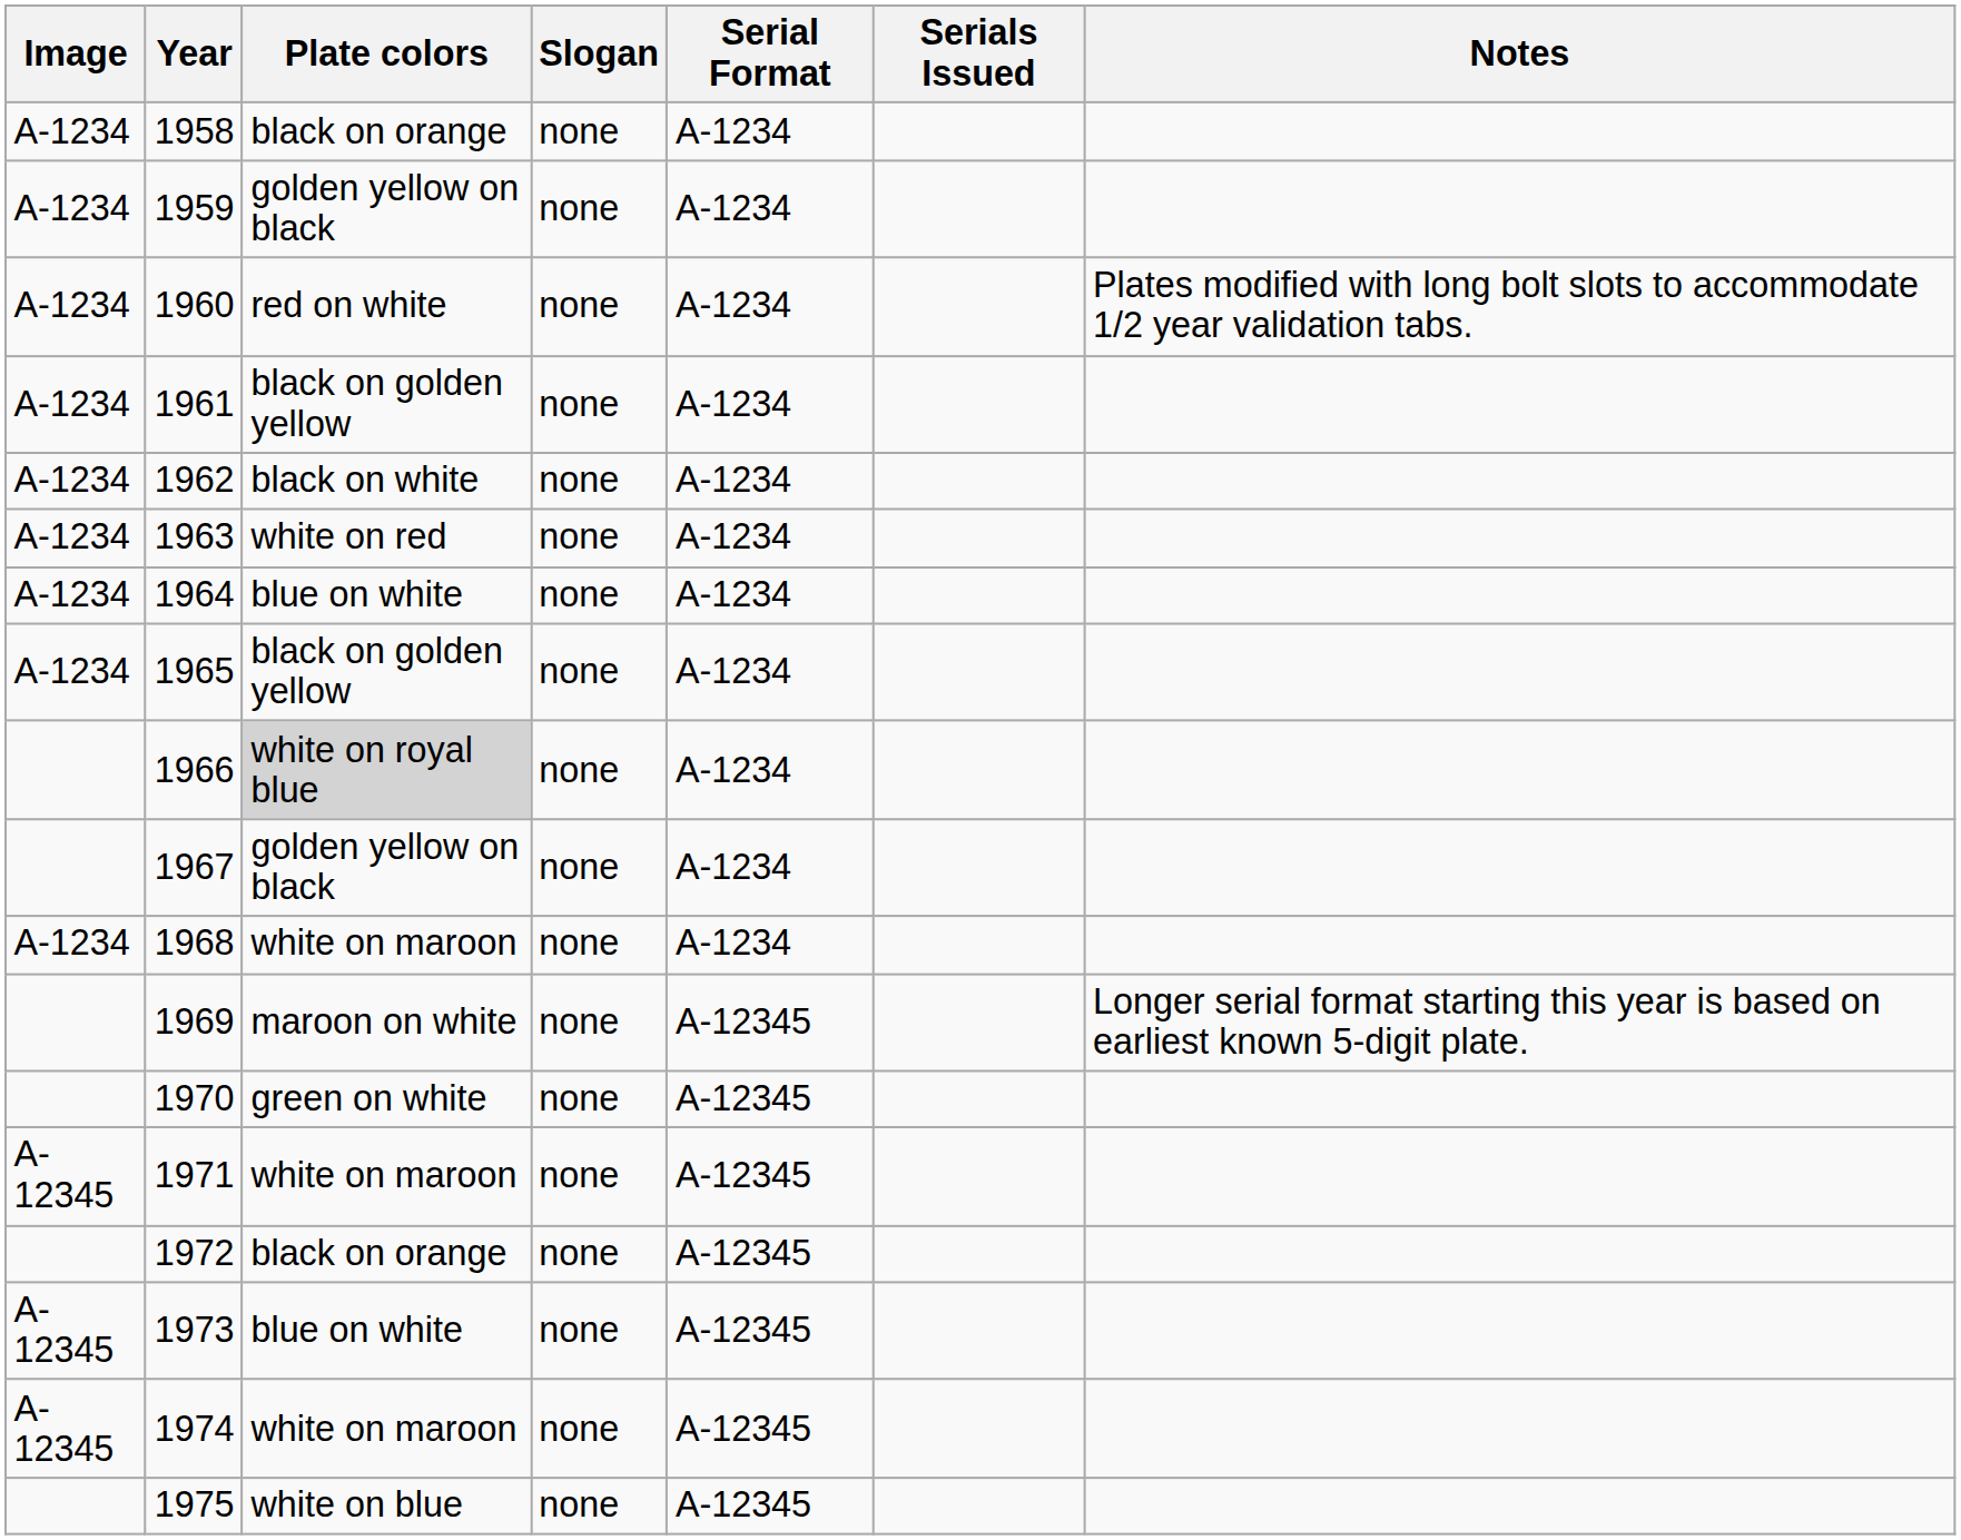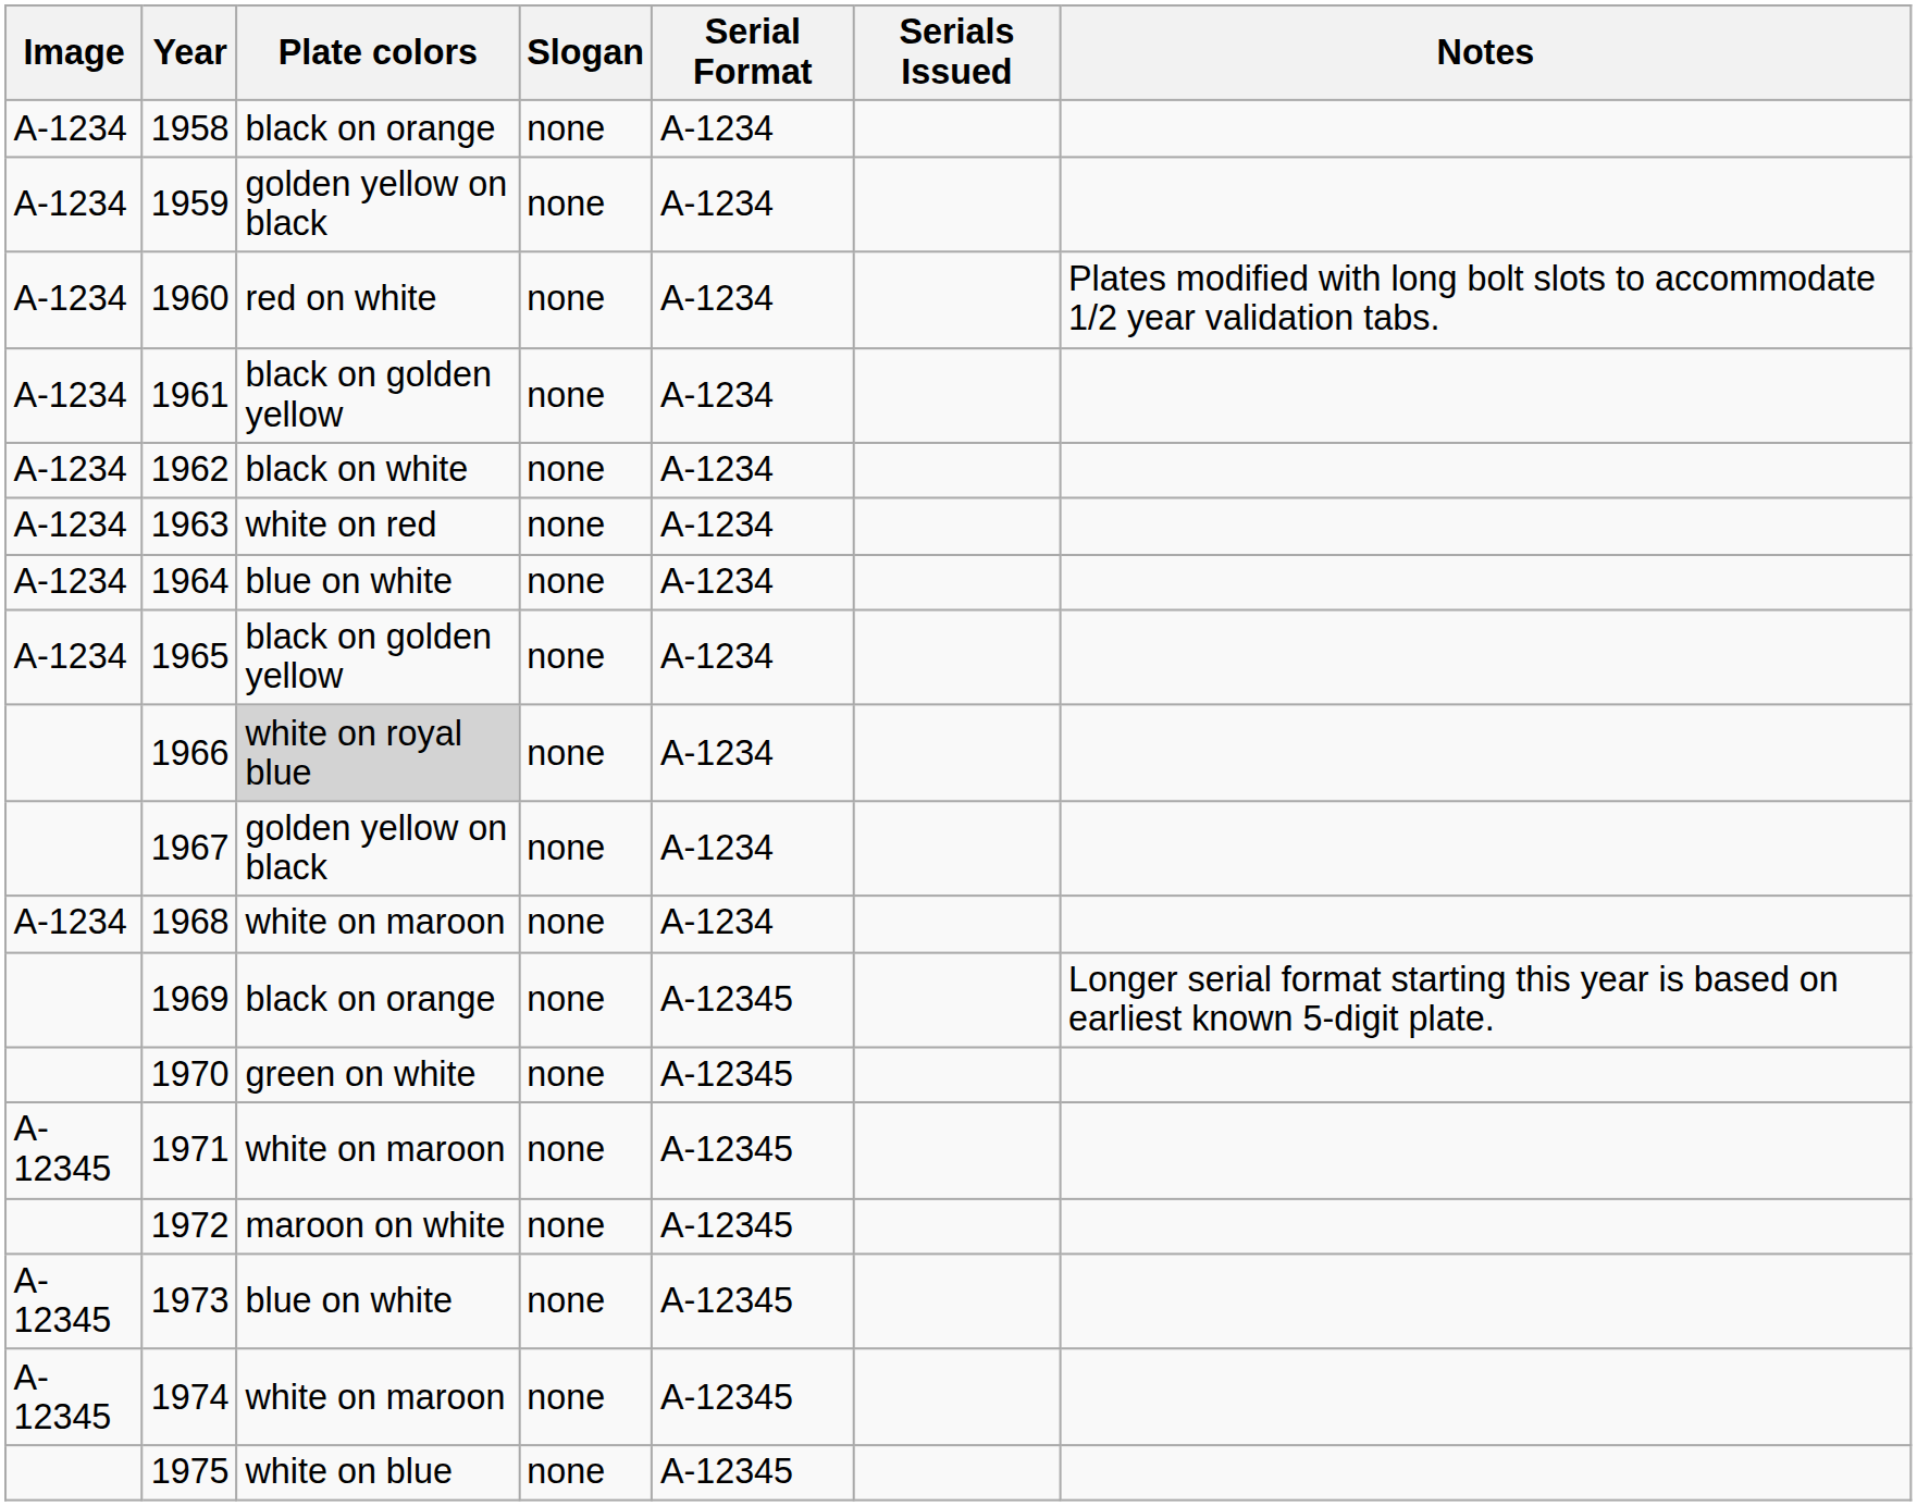 <table class=wikitable>
 <tr>
 <th>Image</th>
 <th>Year</th>
 <th>Plate colors</th>
 <th>Slogan</th>
 <th>Serial Format</th>
 <th>Serials Issued</th>
 <th>Notes</th>
 </tr>
 <tr>
 <td><div>A-1234</div></td>
 <td>1958</td>
 <td>black on orange</td>
 <td>none</td>
 <td>A-1234</td>
 <td></td>
 <td></td>
 </tr>
 <tr>
 <td><div>A-1234</div></td>
 <td>1959</td>
 <td>golden yellow on black</td>
 <td>none</td>
 <td>A-1234</td>
 <td></td>
 <td></td>
 </tr>
 <tr>
 <td><div>A-1234</div></td>
 <td>1960</td>
 <td>red on white</td>
 <td>none</td>
 <td>A-1234</td>
 <td></td>
 <td>Plates modified with long bolt slots to accommodate 1/2 year validation tabs.</td>
 </tr>
 <tr>
 <td><div>A-1234</div></td>
 <td>1961</td>
 <td>black on golden yellow</td>
 <td>none</td>
 <td>A-1234</td>
 <td></td>
 <td></td>
 </tr>
 <tr>
 <td><div>A-1234</div></td>
 <td>1962</td>
 <td>black on white</td>
 <td>none</td>
 <td>A-1234</td>
 <td></td>
 <td></td>
 </tr>
 <tr>
 <td><div>A-1234</div></td>
 <td>1963</td>
 <td>white on red</td>
 <td>none</td>
 <td>A-1234</td>
 <td></td>
 <td></td>
 </tr>
 <tr>
 <td><div>A-1234</div></td>
 <td>1964</td>
 <td>blue on white</td>
 <td>none</td>
 <td>A-1234</td>
 <td></td>
 <td></td>
 </tr>
 <tr>
 <td><div>A-1234</div></td>
 <td>1965</td>
 <td>black on golden yellow</td>
 <td>none</td>
 <td>A-1234</td>
 <td></td>
 <td></td>
 </tr>
 <tr>
 <td></td>
 <td>1966</td>
 <td style="background: lightgrey;">white on royal blue</td>
 <td>none</td>
 <td>A-1234</td>
 <td></td>
 <td></td>
 </tr>
 <tr>
 <td></td>
 <td>1967</td>
 <td>golden yellow on black</td>
 <td>none</td>
 <td>A-1234</td>
 <td></td>
 <td></td>
 </tr>
 <tr>
 <td><div>A-1234</div></td>
 <td>1968</td>
 <td>white on maroon</td>
 <td>none</td>
 <td>A-1234</td>
 <td></td>
 <td></td>
 </tr>
 <tr>
 <td></td>
 <td>1969</td>
-<td>maroon on white</td>
+<td>black on orange</td>
 <td>none</td>
 <td>A-12345</td>
 <td></td>
 <td>Longer serial format starting this year is based on earliest known 5-digit plate.</td>
 </tr>
 <tr>
 <td></td>
 <td>1970</td>
 <td>green on white</td>
 <td>none</td>
 <td>A-12345</td>
 <td></td>
 <td></td>
 </tr>
 <tr>
 <td><div>A-12345</div></td>
 <td>1971</td>
 <td>white on maroon</td>
 <td>none</td>
 <td>A-12345</td>
 <td></td>
 <td></td>
 </tr>
 <tr>
 <td></td>
 <td>1972</td>
-<td>black on orange</td>
+<td>maroon on white</td>
 <td>none</td>
 <td>A-12345</td>
 <td></td>
 <td></td>
 </tr>
 <tr>
 <td><div>A-12345</div></td>
 <td>1973</td>
 <td>blue on white</td>
 <td>none</td>
 <td>A-12345</td>
 <td></td>
 <td></td>
 </tr>
 <tr>
 <td><div>A-12345</div></td>
 <td>1974</td>
 <td>white on maroon</td>
 <td>none</td>
 <td>A-12345</td>
 <td></td>
 <td></td>
 </tr>
 <tr>
 <td></td>
 <td>1975</td>
 <td>white on blue</td>
 <td>none</td>
 <td>A-12345</td>
 <td></td>
 <td></td>
 </tr>
 </table>
